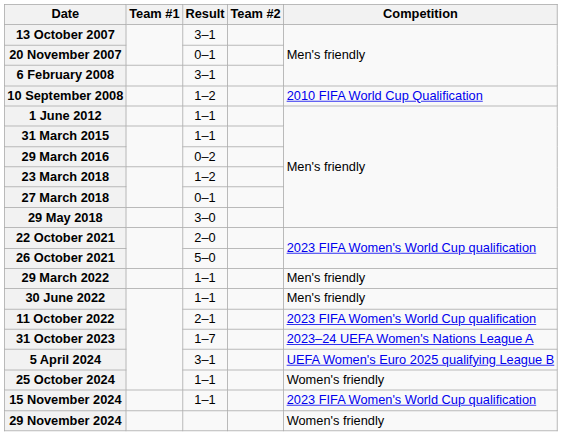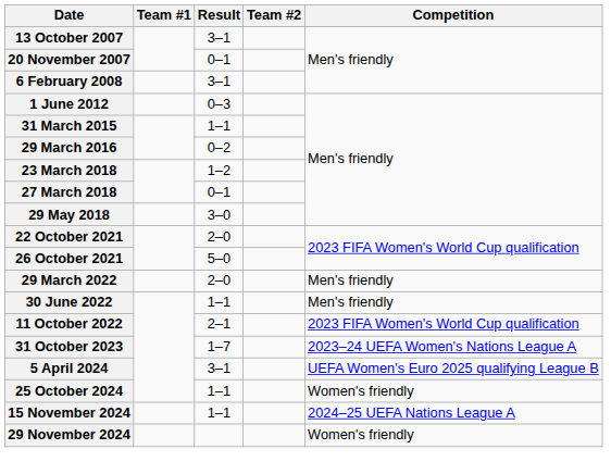 <table class="wikitable">
 <tr>
 <th scope="col">Date</th>
 <th scope="col">Team #1</th>
 <th scope="col">Result</th>
 <th scope="col">Team #2</th>
 <th scope="col">Competition</th>
 </tr>
 <tr>
 <th scope="row">13 October 2007</th>
 <td rowspan="2" style="text-align:right"></td>
 <td style="text-align:center">3–1</td>
 <td></td>
 <td rowspan="3">Men's friendly</td>
 </tr>
 <tr>
 <th scope="row">20 November 2007</th>
 <td style="text-align:center">0–1</td>
 <td></td>
 </tr>
 <tr>
 <th scope="row">6 February 2008</th>
 <td style="text-align:right"></td>
 <td style="text-align:center">3–1</td>
 <td></td>
 </tr>
 <tr>
-<th scope="row">10 September 2008</th>
-<td style="text-align:right"></td>
-<td style="text-align:center">1–2</td>
-<td></td>
-<td><a href='#'>2010 FIFA World Cup Qualification</a></td>
-</tr>
-<tr>
 <th scope="row">1 June 2012</th>
 <td style="text-align:right"></td>
-<td style="text-align:center">1–1</td>
+<td style="text-align:center">0–3</td>
 <td></td>
 <td rowspan="6">Men's friendly</td>
 </tr>
 <tr>
 <th scope="row">31 March 2015</th>
 <td rowspan="2" style="text-align:right"></td>
 <td style="text-align:center">1–1</td>
 <td></td>
 </tr>
 <tr>
 <th scope="row">29 March 2016</th>
 <td style="text-align:center">0–2</td>
 <td></td>
 </tr>
 <tr>
 <th scope="row">23 March 2018</th>
 <td rowspan="2" style="text-align:right"></td>
 <td style="text-align:center">1–2</td>
 <td></td>
 </tr>
 <tr>
 <th scope="row">27 March 2018</th>
 <td style="text-align:center">0–1</td>
 <td></td>
 </tr>
 <tr>
 <th scope="row">29 May 2018</th>
 <td style="text-align:right"></td>
 <td style="text-align:center">3–0</td>
 <td></td>
 </tr>
 <tr>
 <th scope="row">22 October 2021</th>
 <td rowspan="2" style="text-align:right"></td>
 <td style="text-align:center">2–0</td>
 <td></td>
 <td rowspan="2"><a href='#'>2023 FIFA Women's World Cup qualification</a></td>
 </tr>
 <tr>
 <th scope="row">26 October 2021</th>
 <td style="text-align:center">5–0</td>
 <td></td>
 </tr>
 <tr>
 <th scope="row">29 March 2022</th>
 <td style="text-align:right"></td>
-<td style="text-align:center">1–1</td>
+<td style="text-align:center">2–0</td>
 <td></td>
 <td>Men's friendly</td>
 </tr>
 <tr>
 <th scope="row">30 June 2022</th>
 <td rowspan="5" style="text-align:right"></td>
 <td style="text-align:center">1–1</td>
 <td></td>
 <td>Men's friendly</td>
 </tr>
 <tr>
 <th scope="row">11 October 2022</th>
 <td style="text-align:center">2–1</td>
 <td></td>
 <td><a href='#'>2023 FIFA Women's World Cup qualification</a></td>
 </tr>
 <tr>
 <th scope="row">31 October 2023</th>
 <td style="text-align:center">1–7</td>
 <td></td>
 <td><a href='#'>2023–24 UEFA Women's Nations League A</a></td>
 </tr>
 <tr>
 <th scope="row">5 April 2024</th>
 <td style="text-align:center">3–1</td>
 <td></td>
 <td><a href='#'>UEFA Women's Euro 2025 qualifying League B</a></td>
 </tr>
 <tr>
 <th scope="row">25 October 2024</th>
 <td style="text-align:center">1–1</td>
 <td></td>
 <td>Women's friendly</td>
 </tr>
 <tr>
 <th scope="row">15 November 2024</th>
 <td style="text-align:right"></td>
 <td style="text-align:center">1–1</td>
 <td></td>
-<td><a href='#'>2023 FIFA Women's World Cup qualification</a></td>
+<td><a href='#'>2024–25 UEFA Nations League A</a></td>
 </tr>
 <tr>
 <th scope="row">29 November 2024</th>
 <td style="text-align:right"></td>
 <td style="text-align:center"></td>
 <td></td>
 <td>Women's friendly</td>
 </tr>
 </table>
